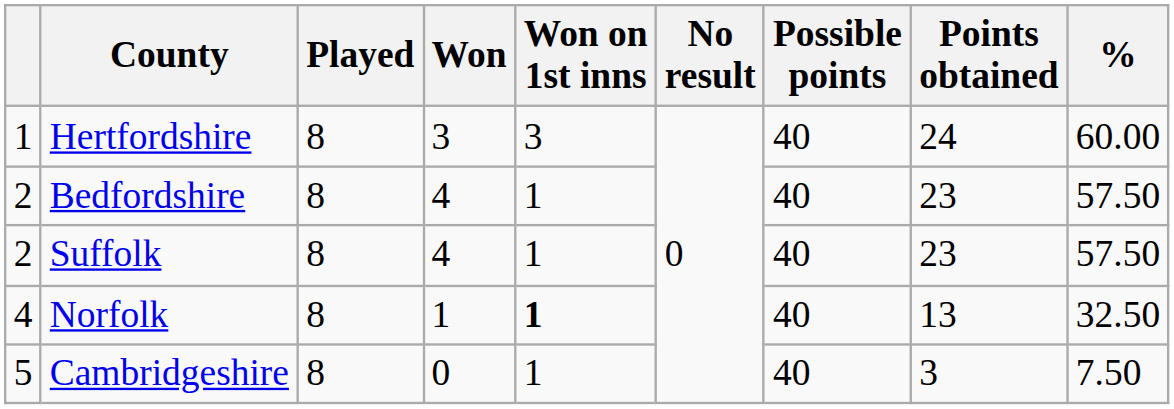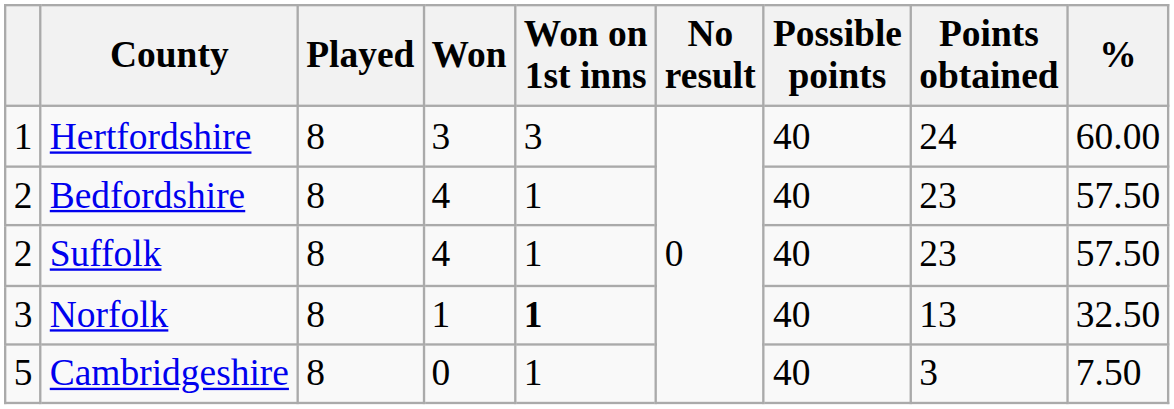 <table class="wikitable sortable">
 <tr>
 <th></th>
 <th>County</th>
 <th>Played</th>
 <th>Won</th>
 <th>Won on<br>1st inns</th>
 <th>No<br>result</th>
 <th>Possible<br>points</th>
 <th>Points<br>obtained</th>
 <th>%</th>
 </tr>
 <tr>
 <td>1</td>
 <td><a href='#'>Hertfordshire</a></td>
 <td>8</td>
 <td>3</td>
 <td>3</td>
 <td rowspan="5">0</td>
 <td>40</td>
 <td>24</td>
 <td>60.00</td>
 </tr>
 <tr>
 <td>2</td>
 <td><a href='#'>Bedfordshire</a></td>
 <td>8</td>
 <td>4</td>
 <td>1</td>
 <td>40</td>
 <td>23</td>
 <td>57.50</td>
 </tr>
 <tr>
 <td>2</td>
 <td><a href='#'>Suffolk</a></td>
 <td>8</td>
 <td>4</td>
 <td>1</td>
 <td>40</td>
 <td>23</td>
 <td>57.50</td>
 </tr>
 <tr>
-<td>4</td>
+<td>3</td>
 <td><a href='#'>Norfolk</a></td>
 <td>8</td>
 <td>1</td>
 <td><strong>1</strong></td>
 <td>40</td>
 <td>13</td>
 <td>32.50</td>
 </tr>
 <tr>
 <td>5</td>
 <td><a href='#'>Cambridgeshire</a></td>
 <td>8</td>
 <td>0</td>
 <td>1</td>
 <td>40</td>
 <td>3</td>
 <td>7.50</td>
 </tr>
 </table>
